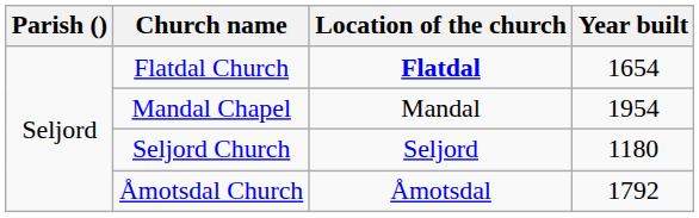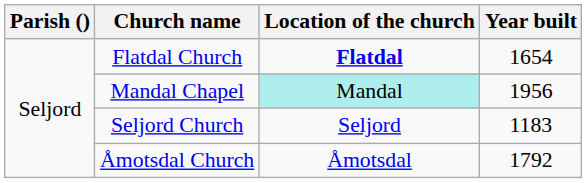 <table class="wikitable" style="text-align:center">
 <tr>
 <th>Parish ()</th>
 <th>Church name</th>
 <th>Location of the church</th>
 <th>Year built</th>
 </tr>
 <tr>
 <td rowspan="4">Seljord</td>
 <td><a href='#'>Flatdal Church</a></td>
 <td><strong><a href='#'>Flatdal</a></strong></td>
 <td>1654</td>
 </tr>
 <tr>
 <td><a href='#'>Mandal Chapel</a></td>
-<td>Mandal</td>
-<td>1954</td>
+<td style="background: paleturquoise;">Mandal</td>
+<td>1956</td>
 </tr>
 <tr>
 <td><a href='#'>Seljord Church</a></td>
 <td><a href='#'>Seljord</a></td>
-<td>1180</td>
+<td>1183</td>
 </tr>
 <tr>
 <td><a href='#'>Åmotsdal Church</a></td>
 <td><a href='#'>Åmotsdal</a></td>
 <td>1792</td>
 </tr>
 </table>
